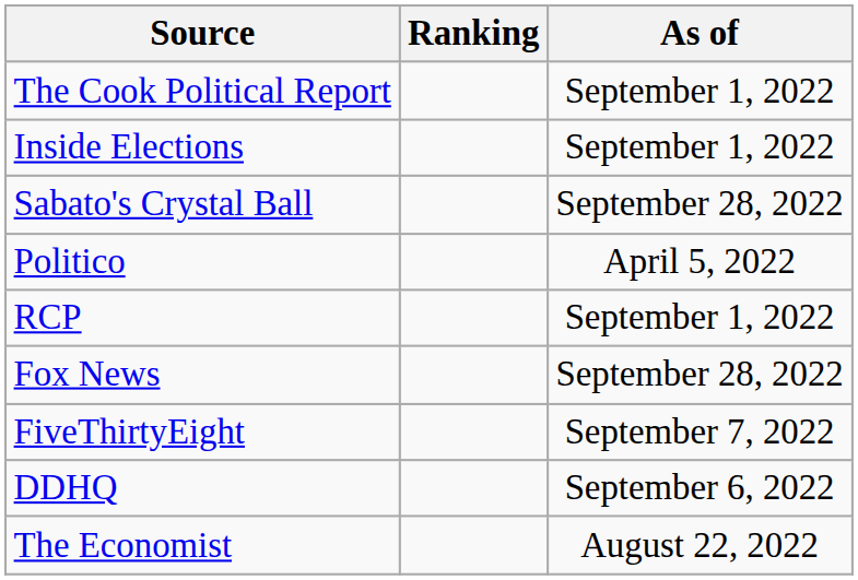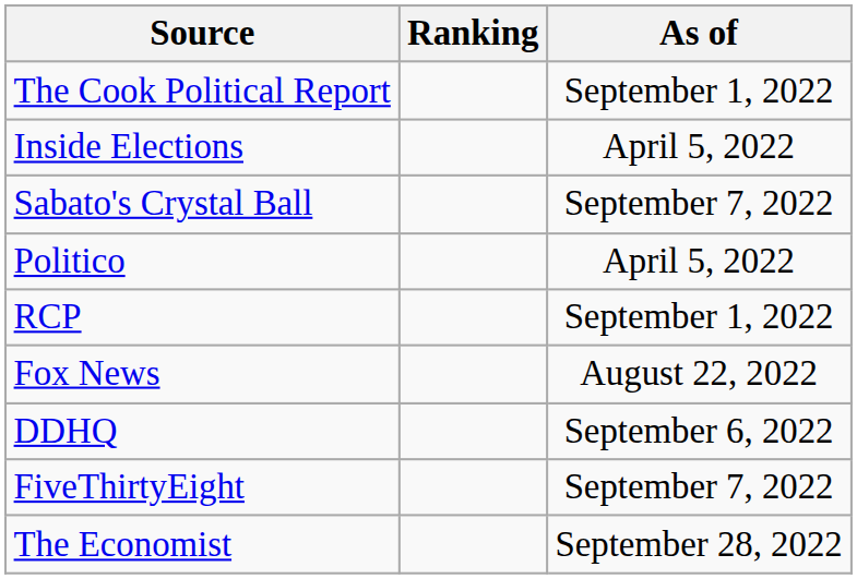 <table class="wikitable" style="text-align:center">
 <tr>
 <th>Source</th>
 <th>Ranking</th>
 <th>As of</th>
 </tr>
 <tr>
 <td align=left><a href='#'>The Cook Political Report</a></td>
 <td></td>
 <td>September 1, 2022</td>
 </tr>
 <tr>
 <td align=left><a href='#'>Inside Elections</a></td>
 <td></td>
-<td>September 1, 2022</td>
+<td>April 5, 2022</td>
 </tr>
 <tr>
 <td align=left><a href='#'>Sabato's Crystal Ball</a></td>
 <td></td>
-<td>September 28, 2022</td>
+<td>September 7, 2022</td>
 </tr>
 <tr>
 <td align="left"><a href='#'>Politico</a></td>
 <td></td>
 <td>April 5, 2022</td>
 </tr>
 <tr>
 <td align="left"><a href='#'>RCP</a></td>
 <td></td>
 <td>September 1, 2022</td>
 </tr>
 <tr>
 <td align=left><a href='#'>Fox News</a></td>
 <td></td>
-<td>September 28, 2022</td>
+<td>August 22, 2022</td>
+</tr>
+<tr>
+<td align="left"><a href='#'>DDHQ</a></td>
+<td></td>
+<td>September 6, 2022</td>
 </tr>
 <tr>
 <td align="left"><a href='#'>FiveThirtyEight</a></td>
 <td></td>
 <td>September 7, 2022</td>
 </tr>
 <tr>
-<td align="left"><a href='#'>DDHQ</a></td>
-<td></td>
-<td>September 6, 2022</td>
-</tr>
-<tr>
 <td align="left"><a href='#'>The Economist</a></td>
 <td></td>
-<td>August 22, 2022</td>
+<td>September 28, 2022</td>
 </tr>
 </table>
